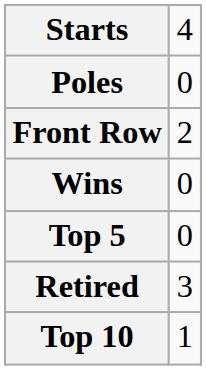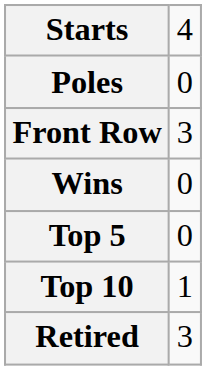 <table class="wikitable" style="text-align:center">
 <tr>
 <th>Starts</th>
 <td>4</td>
 </tr>
 <tr>
 <th>Poles</th>
 <td>0</td>
 </tr>
 <tr>
 <th>Front Row</th>
-<td>2</td>
+<td>3</td>
 </tr>
 <tr>
 <th>Wins</th>
 <td>0</td>
 </tr>
 <tr>
 <th>Top 5</th>
 <td>0</td>
 </tr>
 <tr>
+<th>Top 10</th>
+<td>1</td>
+</tr>
+<tr>
 <th>Retired</th>
 <td>3</td>
 </tr>
-<tr>
-<th>Top 10</th>
-<td>1</td>
-</tr>
 </table>
